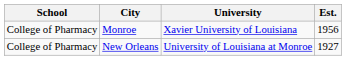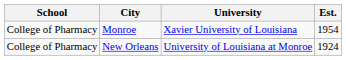 <table class="wikitable sortable">
 <tr>
 <th scope="col">School</th>
 <th scope="col">City</th>
 <th scope="col">University</th>
 <th scope="col">Est.</th>
 </tr>
 <tr>
 <td>College of Pharmacy</td>
 <td><a href='#'>Monroe</a></td>
 <td><a href='#'>Xavier University of Louisiana</a></td>
-<td>1956</td>
+<td>1954</td>
 </tr>
 <tr>
 <td>College of Pharmacy</td>
 <td><a href='#'>New Orleans</a></td>
 <td><a href='#'>University of Louisiana at Monroe</a></td>
-<td>1927</td>
+<td>1924</td>
 </tr>
 </table>
